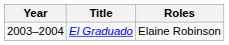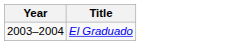 <table class="wikitable sortable">
 <tr>
 <th>Year</th>
 <th>Title</th>
-<th>Roles</th>
 </tr>
 <tr>
 <td>2003–2004</td>
 <td><em><a href='#'>El Graduado</a></em></td>
-<td>Elaine Robinson</td>
 </tr>
 </table>
